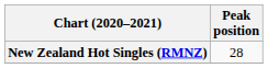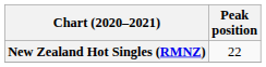 <table class="wikitable sortable plainrowheaders" style="text-align:center">
 <tr>
 <th scope="col">Chart (2020–2021)</th>
 <th scope="col">Peak<br>position</th>
 </tr>
 <tr>
 <th scope="row">New Zealand Hot Singles (<a href='#'>RMNZ</a>)</th>
-<td>28</td>
+<td>22</td>
 </tr>
 <tr>
 </tr>
 <tr>
 </tr>
 <tr>
 </tr>
 </table>
